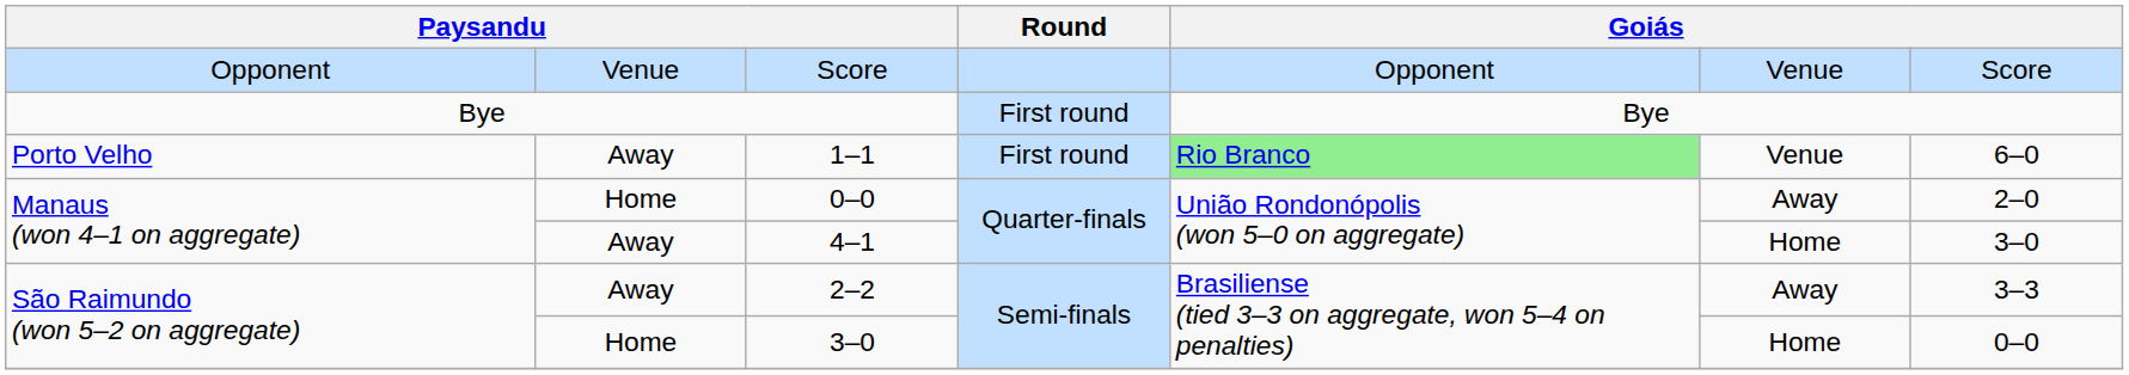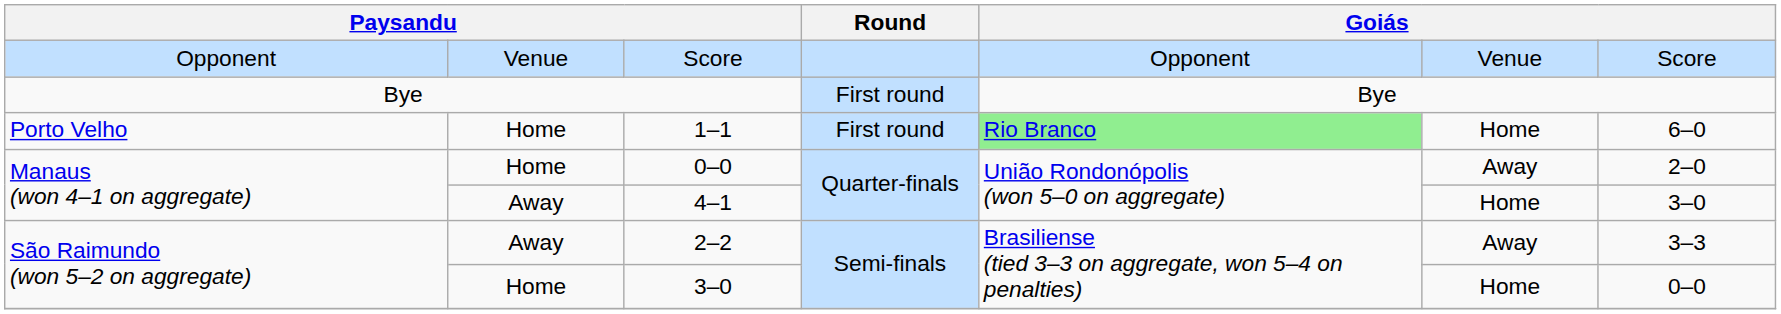 <table class="wikitable" style="text-align: center;">
 <tr>
 <th colspan=3> <a href='#'>Paysandu</a></th>
 <th>Round</th>
 <th colspan=3> <a href='#'>Goiás</a></th>
 </tr>
 <tr bgcolor=#c1e0ff>
 <td width=25%>Opponent</td>
 <td width=10%>Venue</td>
 <td width=10%>Score</td>
 <td width=10%></td>
 <td width=25%>Opponent</td>
 <td width=10%>Venue</td>
 <td width=10%>Score</td>
 </tr>
 <tr>
 <td colspan="3" rowspan="1">Bye</td>
 <td rowspan=1 bgcolor=#c1e0ff>First round</td>
 <td colspan="3" rowspan="1">Bye</td>
 </tr>
 <tr>
 <td rowspan=1 align=left> <a href='#'>Porto Velho</a></td>
-<td>Away</td>
+<td>Home</td>
 <td>1–1 </td>
 <td rowspan=1 bgcolor=#c1e0ff>First round</td>
 <td rowspan=1 align=left style="background: lightgreen;"> <a href='#'>Rio Branco</a></td>
-<td width=10%>Venue</td>
+<td>Home</td>
 <td>6–0</td>
 </tr>
 <tr>
 <td rowspan=2 align=left> <a href='#'>Manaus</a><br><em>(won 4–1 on aggregate)</em></td>
 <td>Home</td>
 <td>0–0</td>
 <td rowspan=2 bgcolor=#c1e0ff>Quarter-finals</td>
 <td rowspan=2 align=left> <a href='#'>União Rondonópolis</a><br><em>(won 5–0 on aggregate)</em></td>
 <td>Away</td>
 <td>2–0</td>
 </tr>
 <tr>
 <td>Away</td>
 <td>4–1</td>
 <td>Home</td>
 <td>3–0</td>
 </tr>
 <tr>
 <td rowspan=2 align=left> <a href='#'>São Raimundo</a><br><em>(won 5–2 on aggregate)</em></td>
 <td>Away</td>
 <td>2–2</td>
 <td rowspan=2 bgcolor=#c1e0ff>Semi-finals</td>
 <td rowspan=2 align=left> <a href='#'>Brasiliense</a><br><em>(tied 3–3 on aggregate, won 5–4 on penalties)</em></td>
 <td>Away</td>
 <td>3–3</td>
 </tr>
 <tr>
 <td>Home</td>
 <td>3–0</td>
 <td>Home</td>
 <td>0–0</td>
 </tr>
 <tr>
 </tr>
 </table>
